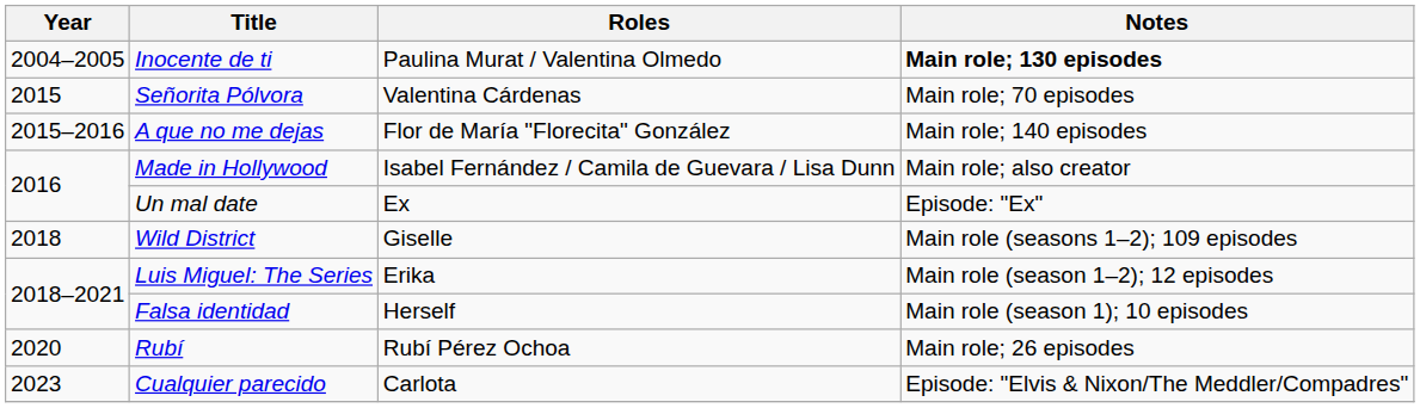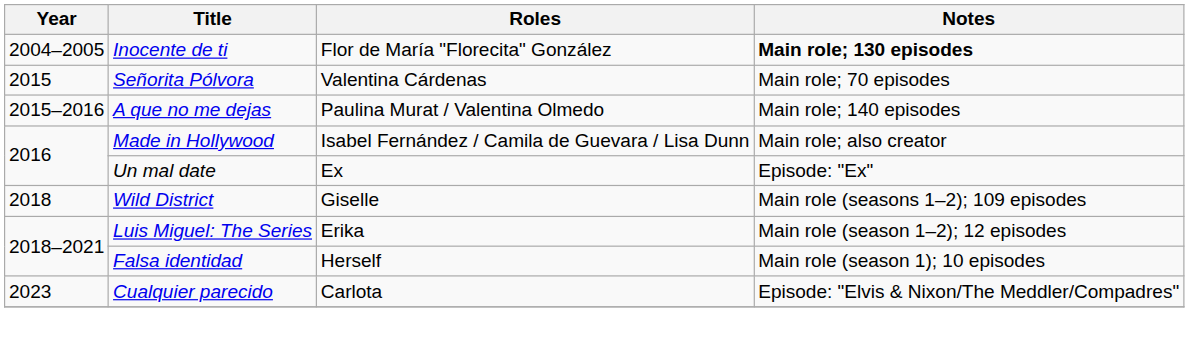 <table class="wikitable sortable">
 <tr>
 <th>Year</th>
 <th>Title</th>
 <th>Roles</th>
 <th>Notes</th>
 </tr>
 <tr>
 <td>2004–2005</td>
 <td><em><a href='#'>Inocente de ti</a></em></td>
-<td>Paulina Murat / Valentina Olmedo</td>
+<td>Flor de María "Florecita" González</td>
 <td><strong>Main role; 130 episodes</strong></td>
 </tr>
 <tr>
 <td>2015</td>
 <td><em><a href='#'>Señorita Pólvora</a></em></td>
 <td>Valentina Cárdenas</td>
 <td>Main role; 70 episodes</td>
 </tr>
 <tr>
 <td>2015–2016</td>
 <td><em><a href='#'>A que no me dejas</a></em></td>
-<td>Flor de María "Florecita" González</td>
+<td>Paulina Murat / Valentina Olmedo</td>
 <td>Main role; 140 episodes</td>
 </tr>
 <tr>
 <td rowspan="2">2016</td>
 <td><em><a href='#'>Made in Hollywood</a></em></td>
 <td>Isabel Fernández / Camila de Guevara / Lisa Dunn</td>
 <td>Main role; also creator</td>
 </tr>
 <tr>
 <td><em>Un mal date</em></td>
 <td>Ex</td>
 <td>Episode: "Ex"</td>
 </tr>
 <tr>
 <td>2018</td>
 <td><em><a href='#'>Wild District</a></em></td>
 <td>Giselle</td>
 <td>Main role (seasons 1–2); 109 episodes</td>
 </tr>
 <tr>
 <td rowspan="2">2018–2021</td>
 <td><em><a href='#'>Luis Miguel: The Series</a></em></td>
 <td>Erika</td>
 <td>Main role (season 1–2); 12 episodes</td>
 </tr>
 <tr>
 <td><em><a href='#'>Falsa identidad</a></em></td>
 <td>Herself</td>
 <td>Main role (season 1); 10 episodes</td>
 </tr>
 <tr>
-<td>2020</td>
-<td><em><a href='#'>Rubí</a></em></td>
-<td>Rubí Pérez Ochoa</td>
-<td>Main role; 26 episodes</td>
-</tr>
-<tr>
 <td>2023</td>
 <td><em><a href='#'>Cualquier parecido</a></em></td>
 <td>Carlota</td>
 <td>Episode: "Elvis & Nixon/The Meddler/Compadres"</td>
 </tr>
 <tr>
 </tr>
 </table>
